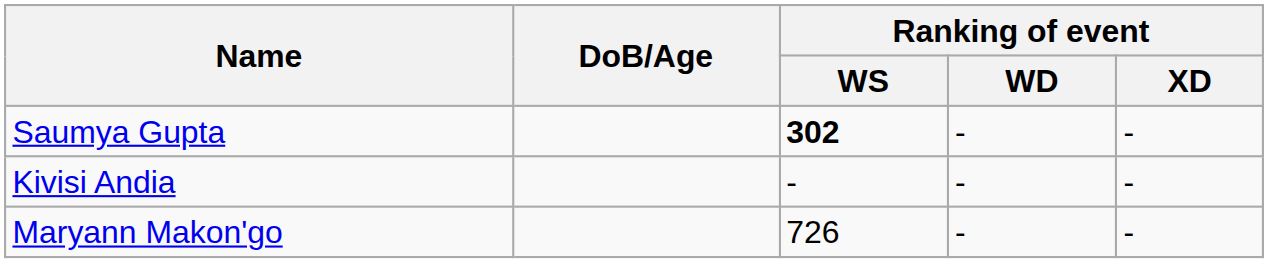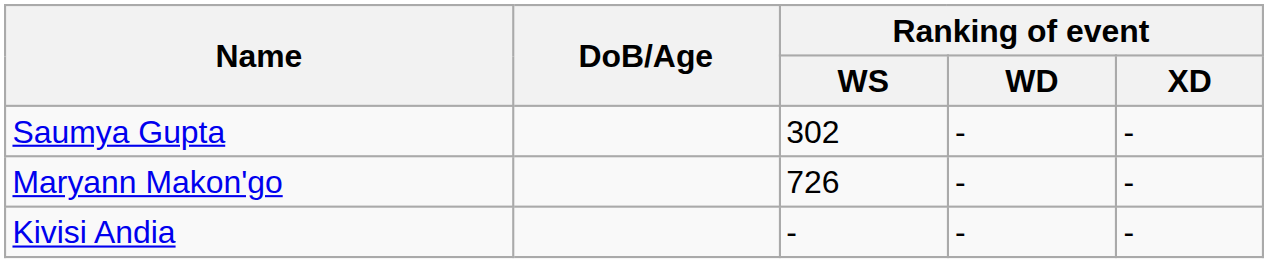 <table class="wikitable" style="width:600px; font-size:95%;">
 <tr>
 <th rowspan="2" align="left">Name</th>
 <th rowspan="2" align="left">DoB/Age</th>
 <th colspan="3" align="center">Ranking of event</th>
 </tr>
 <tr>
 <th align="center">WS</th>
 <th>WD</th>
 <th align="center">XD</th>
 </tr>
 <tr>
 <td><a href='#'>Saumya Gupta</a></td>
 <td></td>
-<td><strong>302</strong></td>
+<td>302</td>
+<td>-</td>
+<td>-</td>
+</tr>
+<tr>
+<td><a href='#'>Maryann Makon'go</a></td>
+<td></td>
+<td>726</td>
 <td>-</td>
 <td>-</td>
 </tr>
 <tr>
 <td><a href='#'>Kivisi Andia</a></td>
 <td></td>
 <td>-</td>
 <td>-</td>
 <td>-</td>
 </tr>
-<tr>
-<td><a href='#'>Maryann Makon'go</a></td>
-<td></td>
-<td>726</td>
-<td>-</td>
-<td>-</td>
-</tr>
 </table>
